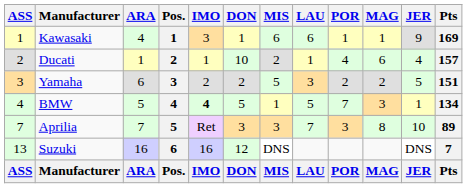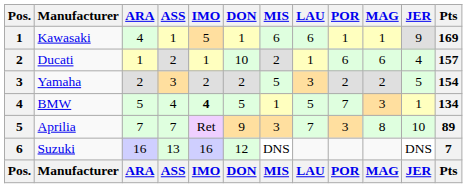 <table class="wikitable" style="font-size: 85%; text-align: center">
 <tr valign="top">
-<th><a href='#'>ASS</a><br></th>
+<th valign="middle">Pos.</th>
 <th valign="middle">Manufacturer</th>
 <th><a href='#'>ARA</a><br></th>
-<th valign="middle">Pos.</th>
+<th><a href='#'>ASS</a><br></th>
 <th><a href='#'>IMO</a><br></th>
 <th><a href='#'>DON</a><br></th>
 <th><a href='#'>MIS</a><br></th>
 <th><a href='#'>LAU</a><br></th>
 <th><a href='#'>POR</a><br></th>
 <th><a href='#'>MAG</a><br></th>
 <th><a href='#'>JER</a><br></th>
 <th valign="middle">Pts</th>
 </tr>
 <tr>
-<td style="background:#ffffbf;">1</td>
+<th>1</th>
 <td align="left"> <a href='#'>Kawasaki</a></td>
 <td style="background:#dfffdf;">4</td>
-<th>1</th>
-<td style="background:#ffdf9f;">3</td>
+<td style="background:#ffffbf;">1</td>
+<td style="background:#ffdf9f;">5</td>
 <td style="background:#ffffbf;">1</td>
 <td style="background:#dfffdf;">6</td>
 <td style="background:#dfffdf;">6</td>
 <td style="background:#ffffbf;">1</td>
 <td style="background:#ffffbf;">1</td>
 <td style="background:#dfdfdf;">9</td>
 <th>169</th>
 </tr>
 <tr>
-<td style="background:#dfdfdf;">2</td>
+<th>2</th>
 <td align="left"> <a href='#'>Ducati</a></td>
 <td style="background:#ffffbf;">1</td>
-<th>2</th>
+<td style="background:#dfdfdf;">2</td>
 <td style="background:#ffffbf;">1</td>
 <td style="background:#dfffdf;">10</td>
 <td style="background:#dfdfdf;">2</td>
 <td style="background:#ffffbf;">1</td>
-<td style="background:#dfffdf;">4</td>
+<td style="background:#dfffdf;">6</td>
 <td style="background:#dfffdf;">6</td>
 <td style="background:#dfffdf;">4</td>
 <th>157</th>
 </tr>
 <tr>
+<th>3</th>
+<td align="left"> <a href='#'>Yamaha</a></td>
+<td style="background:#dfdfdf;">2</td>
 <td style="background:#ffdf9f;">3</td>
-<td align="left"> <a href='#'>Yamaha</a></td>
-<td style="background:#dfdfdf;">6</td>
-<th>3</th>
 <td style="background:#dfdfdf;">2</td>
 <td style="background:#dfdfdf;">2</td>
 <td style="background:#dfffdf;">5</td>
 <td style="background:#ffdf9f;">3</td>
 <td style="background:#dfdfdf;">2</td>
 <td style="background:#dfdfdf;">2</td>
 <td style="background:#dfffdf;">5</td>
-<th>151</th>
+<th>154</th>
 </tr>
 <tr>
-<td style="background:#dfffdf;">4</td>
+<th>4</th>
 <td align="left"> <a href='#'>BMW</a></td>
 <td style="background:#dfffdf;">5</td>
-<th>4</th>
+<td style="background:#dfffdf;">4</td>
 <td style="background:#dfffdf;"><strong>4</strong></td>
 <td style="background:#dfffdf;">5</td>
 <td style="background:#ffffbf;">1</td>
 <td style="background:#dfffdf;">5</td>
 <td style="background:#dfffdf;">7</td>
 <td style="background:#ffdf9f;">3</td>
 <td style="background:#ffffbf;">1</td>
 <th>134</th>
 </tr>
 <tr>
-<td style="background:#dfffdf;">7</td>
+<th>5</th>
 <td align="left"> <a href='#'>Aprilia</a></td>
 <td style="background:#dfffdf;">7</td>
-<th>5</th>
+<td style="background:#dfffdf;">7</td>
 <td style="background:#efcfff;">Ret</td>
-<td style="background:#ffdf9f;">3</td>
+<td style="background:#ffdf9f;">9</td>
 <td style="background:#ffdf9f;">3</td>
 <td style="background:#dfffdf;">7</td>
 <td style="background:#ffdf9f;">3</td>
 <td style="background:#dfffdf;">8</td>
 <td style="background:#dfffdf;">10</td>
 <th>89</th>
 </tr>
 <tr>
-<td style="background:#dfffdf;">13</td>
+<th>6</th>
 <td align="left"> <a href='#'>Suzuki</a></td>
 <td style="background:#cfcfff;">16</td>
-<th>6</th>
+<td style="background:#dfffdf;">13</td>
 <td style="background:#cfcfff;">16</td>
 <td style="background:#dfffdf;">12</td>
 <td style="background:#ffffff;">DNS</td>
 <td></td>
 <td></td>
 <td></td>
 <td style="background:#ffffff;">DNS</td>
 <th>7</th>
 </tr>
 <tr valign="top">
-<th><a href='#'>ASS</a><br></th>
+<th valign="middle">Pos.</th>
 <th valign="middle">Manufacturer</th>
 <th><a href='#'>ARA</a><br></th>
-<th valign="middle">Pos.</th>
+<th><a href='#'>ASS</a><br></th>
 <th><a href='#'>IMO</a><br></th>
 <th><a href='#'>DON</a><br></th>
 <th><a href='#'>MIS</a><br></th>
 <th><a href='#'>LAU</a><br></th>
 <th><a href='#'>POR</a><br></th>
 <th><a href='#'>MAG</a><br></th>
 <th><a href='#'>JER</a><br></th>
 <th valign="middle">Pts</th>
 </tr>
 </table>
